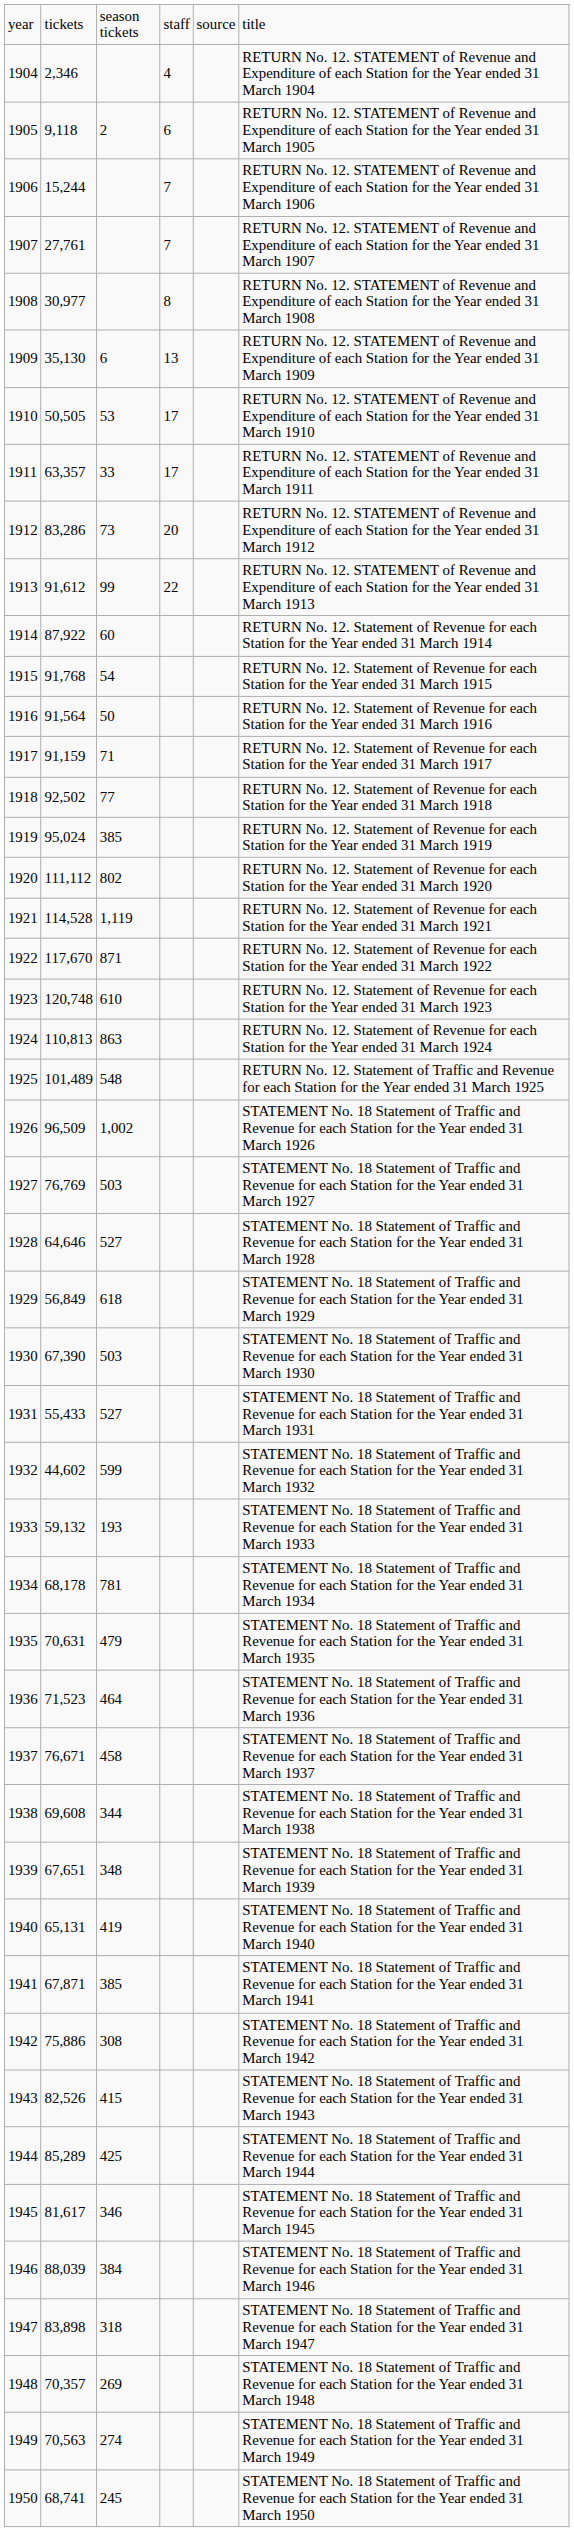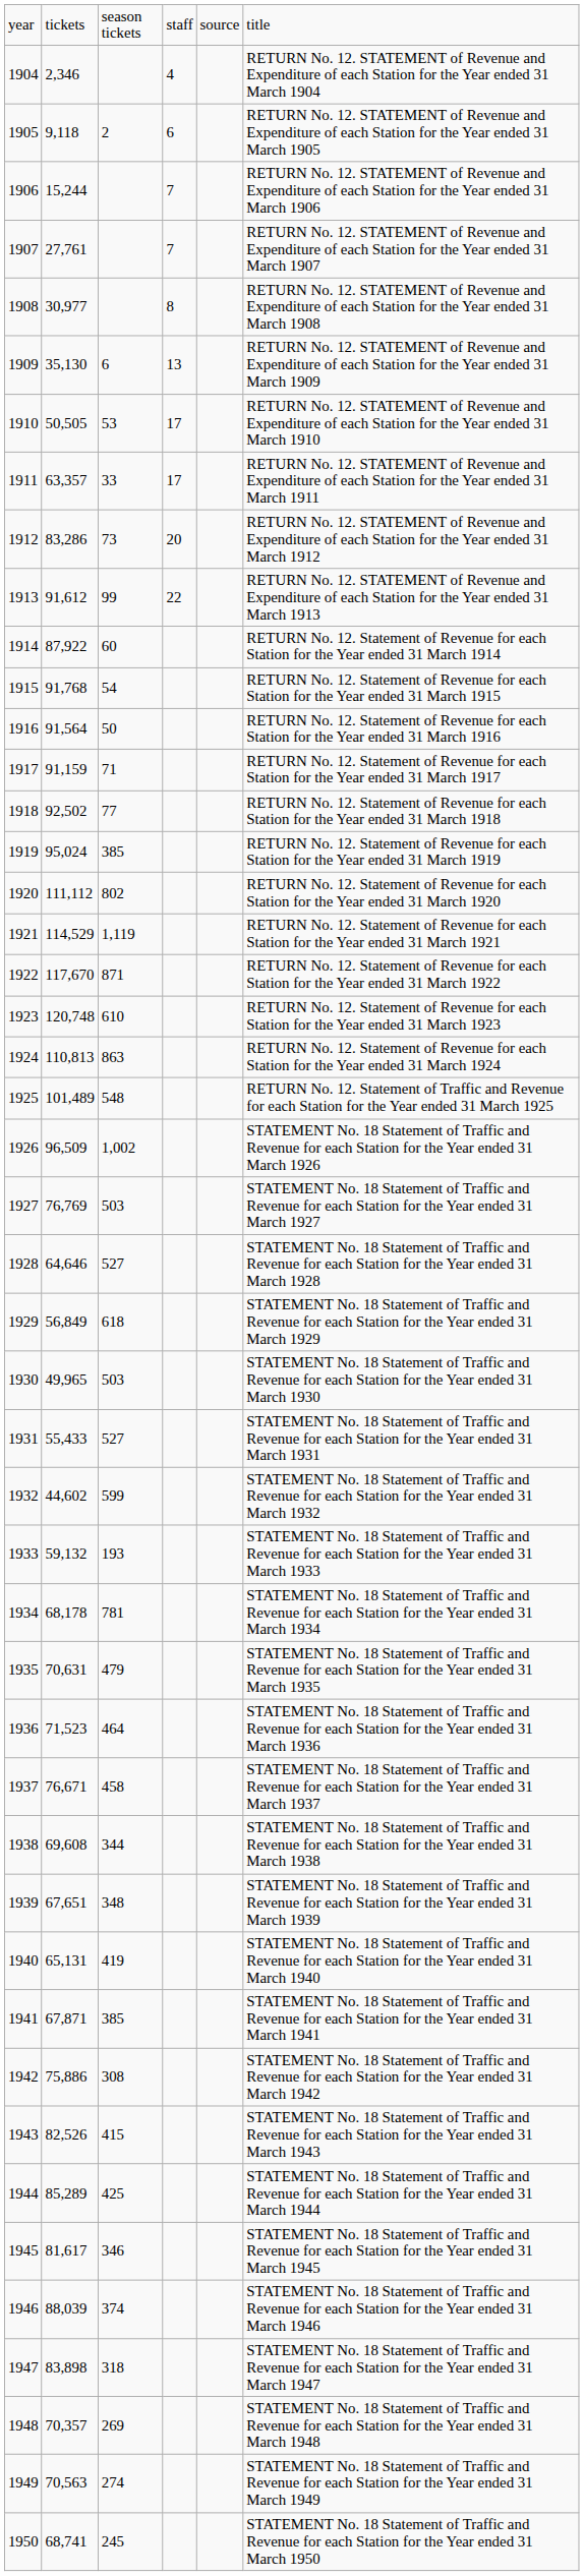 <table class="wikitable sortable mw-collapsible mw-collapsed">
 <tr>
 <td>year</td>
 <td>tickets</td>
 <td>season tickets</td>
 <td>staff</td>
 <td>source</td>
 <td>title</td>
 </tr>
 <tr>
 <td>1904</td>
 <td>2,346</td>
 <td></td>
 <td>4</td>
 <td></td>
 <td>RETURN No. 12. STATEMENT of Revenue and Expenditure of each Station for the Year ended 31 March 1904</td>
 </tr>
 <tr>
 <td>1905</td>
 <td>9,118</td>
 <td>2</td>
 <td>6</td>
 <td></td>
 <td>RETURN No. 12. STATEMENT of Revenue and Expenditure of each Station for the Year ended 31 March 1905</td>
 </tr>
 <tr>
 <td>1906</td>
 <td>15,244</td>
 <td></td>
 <td>7</td>
 <td></td>
 <td>RETURN No. 12. STATEMENT of Revenue and Expenditure of each Station for the Year ended 31 March 1906</td>
 </tr>
 <tr>
 <td>1907</td>
 <td>27,761</td>
 <td></td>
 <td>7</td>
 <td></td>
 <td>RETURN No. 12. STATEMENT of Revenue and Expenditure of each Station for the Year ended 31 March 1907</td>
 </tr>
 <tr>
 <td>1908</td>
 <td>30,977</td>
 <td></td>
 <td>8</td>
 <td></td>
 <td>RETURN No. 12. STATEMENT of Revenue and Expenditure of each Station for the Year ended 31 March 1908</td>
 </tr>
 <tr>
 <td>1909</td>
 <td>35,130</td>
 <td>6</td>
 <td>13</td>
 <td></td>
 <td>RETURN No. 12. STATEMENT of Revenue and Expenditure of each Station for the Year ended 31 March 1909</td>
 </tr>
 <tr>
 <td>1910</td>
 <td>50,505</td>
 <td>53</td>
 <td>17</td>
 <td></td>
 <td>RETURN No. 12. STATEMENT of Revenue and Expenditure of each Station for the Year ended 31 March 1910</td>
 </tr>
 <tr>
 <td>1911</td>
 <td>63,357</td>
 <td>33</td>
 <td>17</td>
 <td></td>
 <td>RETURN No. 12. STATEMENT of Revenue and Expenditure of each Station for the Year ended 31 March 1911</td>
 </tr>
 <tr>
 <td>1912</td>
 <td>83,286</td>
 <td>73</td>
 <td>20</td>
 <td></td>
 <td>RETURN No. 12. STATEMENT of Revenue and Expenditure of each Station for the Year ended 31 March 1912</td>
 </tr>
 <tr>
 <td>1913</td>
 <td>91,612</td>
 <td>99</td>
 <td>22</td>
 <td></td>
 <td>RETURN No. 12. STATEMENT of Revenue and Expenditure of each Station for the Year ended 31 March 1913</td>
 </tr>
 <tr>
 <td>1914</td>
 <td>87,922</td>
 <td>60</td>
 <td></td>
 <td></td>
 <td>RETURN No. 12. Statement of Revenue for each Station for the Year ended 31 March 1914</td>
 </tr>
 <tr>
 <td>1915</td>
 <td>91,768</td>
 <td>54</td>
 <td></td>
 <td></td>
 <td>RETURN No. 12. Statement of Revenue for each Station for the Year ended 31 March 1915</td>
 </tr>
 <tr>
 <td>1916</td>
 <td>91,564</td>
 <td>50</td>
 <td></td>
 <td></td>
 <td>RETURN No. 12. Statement of Revenue for each Station for the Year ended 31 March 1916</td>
 </tr>
 <tr>
 <td>1917</td>
 <td>91,159</td>
 <td>71</td>
 <td></td>
 <td></td>
 <td>RETURN No. 12. Statement of Revenue for each Station for the Year ended 31 March 1917</td>
 </tr>
 <tr>
 <td>1918</td>
 <td>92,502</td>
 <td>77</td>
 <td></td>
 <td></td>
 <td>RETURN No. 12. Statement of Revenue for each Station for the Year ended 31 March 1918</td>
 </tr>
 <tr>
 <td>1919</td>
 <td>95,024</td>
 <td>385</td>
 <td></td>
 <td></td>
 <td>RETURN No. 12. Statement of Revenue for each Station for the Year ended 31 March 1919</td>
 </tr>
 <tr>
 <td>1920</td>
 <td>111,112</td>
 <td>802</td>
 <td></td>
 <td></td>
 <td>RETURN No. 12. Statement of Revenue for each Station for the Year ended 31 March 1920</td>
 </tr>
 <tr>
 <td>1921</td>
-<td>114,528</td>
+<td>114,529</td>
 <td>1,119</td>
 <td></td>
 <td></td>
 <td>RETURN No. 12. Statement of Revenue for each Station for the Year ended 31 March 1921</td>
 </tr>
 <tr>
 <td>1922</td>
 <td>117,670</td>
 <td>871</td>
 <td></td>
 <td></td>
 <td>RETURN No. 12. Statement of Revenue for each Station for the Year ended 31 March 1922</td>
 </tr>
 <tr>
 <td>1923</td>
 <td>120,748</td>
 <td>610</td>
 <td></td>
 <td></td>
 <td>RETURN No. 12. Statement of Revenue for each Station for the Year ended 31 March 1923</td>
 </tr>
 <tr>
 <td>1924</td>
 <td>110,813</td>
 <td>863</td>
 <td></td>
 <td></td>
 <td>RETURN No. 12. Statement of Revenue for each Station for the Year ended 31 March 1924</td>
 </tr>
 <tr>
 <td>1925</td>
 <td>101,489</td>
 <td>548</td>
 <td></td>
 <td></td>
 <td>RETURN No. 12. Statement of Traffic and Revenue for each Station for the Year ended 31 March 1925</td>
 </tr>
 <tr>
 <td>1926</td>
 <td>96,509</td>
 <td>1,002</td>
 <td></td>
 <td></td>
 <td>STATEMENT No. 18 Statement of Traffic and Revenue for each Station for the Year ended 31 March 1926</td>
 </tr>
 <tr>
 <td>1927</td>
 <td>76,769</td>
 <td>503</td>
 <td></td>
 <td></td>
 <td>STATEMENT No. 18 Statement of Traffic and Revenue for each Station for the Year ended 31 March 1927</td>
 </tr>
 <tr>
 <td>1928</td>
 <td>64,646</td>
 <td>527</td>
 <td></td>
 <td></td>
 <td>STATEMENT No. 18 Statement of Traffic and Revenue for each Station for the Year ended 31 March 1928</td>
 </tr>
 <tr>
 <td>1929</td>
 <td>56,849</td>
 <td>618</td>
 <td></td>
 <td></td>
 <td>STATEMENT No. 18 Statement of Traffic and Revenue for each Station for the Year ended 31 March 1929</td>
 </tr>
 <tr>
 <td>1930</td>
-<td>67,390</td>
+<td>49,965</td>
 <td>503</td>
 <td></td>
 <td></td>
 <td>STATEMENT No. 18 Statement of Traffic and Revenue for each Station for the Year ended 31 March 1930</td>
 </tr>
 <tr>
 <td>1931</td>
 <td>55,433</td>
 <td>527</td>
 <td></td>
 <td></td>
 <td>STATEMENT No. 18 Statement of Traffic and Revenue for each Station for the Year ended 31 March 1931</td>
 </tr>
 <tr>
 <td>1932</td>
 <td>44,602</td>
 <td>599</td>
 <td></td>
 <td></td>
 <td>STATEMENT No. 18 Statement of Traffic and Revenue for each Station for the Year ended 31 March 1932</td>
 </tr>
 <tr>
 <td>1933</td>
 <td>59,132</td>
 <td>193</td>
 <td></td>
 <td></td>
 <td>STATEMENT No. 18 Statement of Traffic and Revenue for each Station for the Year ended 31 March 1933</td>
 </tr>
 <tr>
 <td>1934</td>
 <td>68,178</td>
 <td>781</td>
 <td></td>
 <td></td>
 <td>STATEMENT No. 18 Statement of Traffic and Revenue for each Station for the Year ended 31 March 1934</td>
 </tr>
 <tr>
 <td>1935</td>
 <td>70,631</td>
 <td>479</td>
 <td></td>
 <td></td>
 <td>STATEMENT No. 18 Statement of Traffic and Revenue for each Station for the Year ended 31 March 1935</td>
 </tr>
 <tr>
 <td>1936</td>
 <td>71,523</td>
 <td>464</td>
 <td></td>
 <td></td>
 <td>STATEMENT No. 18 Statement of Traffic and Revenue for each Station for the Year ended 31 March 1936</td>
 </tr>
 <tr>
 <td>1937</td>
 <td>76,671</td>
 <td>458</td>
 <td></td>
 <td></td>
 <td>STATEMENT No. 18 Statement of Traffic and Revenue for each Station for the Year ended 31 March 1937</td>
 </tr>
 <tr>
 <td>1938</td>
 <td>69,608</td>
 <td>344</td>
 <td></td>
 <td></td>
 <td>STATEMENT No. 18 Statement of Traffic and Revenue for each Station for the Year ended 31 March 1938</td>
 </tr>
 <tr>
 <td>1939</td>
 <td>67,651</td>
 <td>348</td>
 <td></td>
 <td></td>
 <td>STATEMENT No. 18 Statement of Traffic and Revenue for each Station for the Year ended 31 March 1939</td>
 </tr>
 <tr>
 <td>1940</td>
 <td>65,131</td>
 <td>419</td>
 <td></td>
 <td></td>
 <td>STATEMENT No. 18 Statement of Traffic and Revenue for each Station for the Year ended 31 March 1940</td>
 </tr>
 <tr>
 <td>1941</td>
 <td>67,871</td>
 <td>385</td>
 <td></td>
 <td></td>
 <td>STATEMENT No. 18 Statement of Traffic and Revenue for each Station for the Year ended 31 March 1941</td>
 </tr>
 <tr>
 <td>1942</td>
 <td>75,886</td>
 <td>308</td>
 <td></td>
 <td></td>
 <td>STATEMENT No. 18 Statement of Traffic and Revenue for each Station for the Year ended 31 March 1942</td>
 </tr>
 <tr>
 <td>1943</td>
 <td>82,526</td>
 <td>415</td>
 <td></td>
 <td></td>
 <td>STATEMENT No. 18 Statement of Traffic and Revenue for each Station for the Year ended 31 March 1943</td>
 </tr>
 <tr>
 <td>1944</td>
 <td>85,289</td>
 <td>425</td>
 <td></td>
 <td></td>
 <td>STATEMENT No. 18 Statement of Traffic and Revenue for each Station for the Year ended 31 March 1944</td>
 </tr>
 <tr>
 <td>1945</td>
 <td>81,617</td>
 <td>346</td>
 <td></td>
 <td></td>
 <td>STATEMENT No. 18 Statement of Traffic and Revenue for each Station for the Year ended 31 March 1945</td>
 </tr>
 <tr>
 <td>1946</td>
 <td>88,039</td>
-<td>384</td>
+<td>374</td>
 <td></td>
 <td></td>
 <td>STATEMENT No. 18 Statement of Traffic and Revenue for each Station for the Year ended 31 March 1946</td>
 </tr>
 <tr>
 <td>1947</td>
 <td>83,898</td>
 <td>318</td>
 <td></td>
 <td></td>
 <td>STATEMENT No. 18 Statement of Traffic and Revenue for each Station for the Year ended 31 March 1947</td>
 </tr>
 <tr>
 <td>1948</td>
 <td>70,357</td>
 <td>269</td>
 <td></td>
 <td></td>
 <td>STATEMENT No. 18 Statement of Traffic and Revenue for each Station for the Year ended 31 March 1948</td>
 </tr>
 <tr>
 <td>1949</td>
 <td>70,563</td>
 <td>274</td>
 <td></td>
 <td></td>
 <td>STATEMENT No. 18 Statement of Traffic and Revenue for each Station for the Year ended 31 March 1949</td>
 </tr>
 <tr>
 <td>1950</td>
 <td>68,741</td>
 <td>245</td>
 <td></td>
 <td></td>
 <td>STATEMENT No. 18 Statement of Traffic and Revenue for each Station for the Year ended 31 March 1950</td>
 </tr>
 </table>
